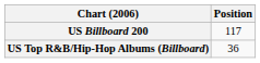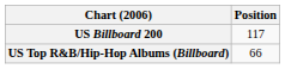 <table class="wikitable sortable plainrowheaders" style="text-align:center">
 <tr>
 <th scope="col">Chart (2006)</th>
 <th scope="col">Position</th>
 </tr>
 <tr>
 <th scope="row">US <em>Billboard</em> 200</th>
 <td>117</td>
 </tr>
 <tr>
 <th scope="row">US Top R&B/Hip-Hop Albums (<em>Billboard</em>)</th>
-<td>36</td>
+<td>66</td>
 </tr>
 </table>
